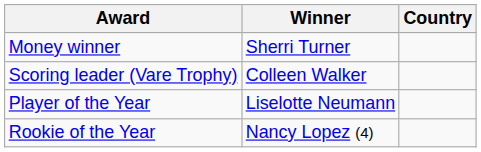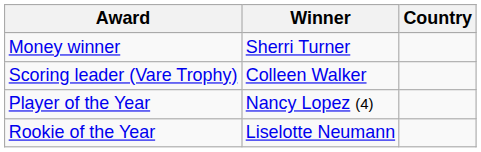 <table class="wikitable">
 <tr>
 <th>Award</th>
 <th>Winner</th>
 <th>Country</th>
 </tr>
 <tr>
 <td><a href='#'>Money winner</a></td>
 <td><a href='#'>Sherri Turner</a></td>
 <td></td>
 </tr>
 <tr>
 <td><a href='#'>Scoring leader (Vare Trophy)</a></td>
 <td><a href='#'>Colleen Walker</a></td>
 <td></td>
 </tr>
 <tr>
 <td><a href='#'>Player of the Year</a></td>
-<td><a href='#'>Liselotte Neumann</a></td>
+<td><a href='#'>Nancy Lopez</a> <small>(4)</small></td>
 <td></td>
 </tr>
 <tr>
 <td><a href='#'>Rookie of the Year</a></td>
-<td><a href='#'>Nancy Lopez</a> <small>(4)</small></td>
+<td><a href='#'>Liselotte Neumann</a></td>
 <td></td>
 </tr>
 </table>
